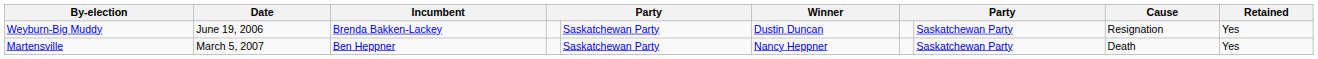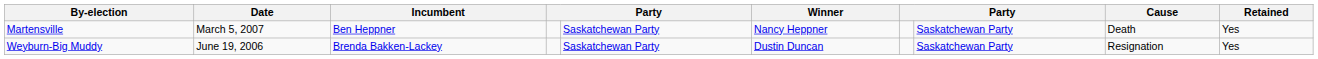 <table class=wikitable style="width:100%">
 <tr>
 <th>By-election</th>
 <th>Date</th>
 <th>Incumbent</th>
 <th colspan=2>Party</th>
 <th>Winner</th>
 <th colspan=2>Party</th>
 <th>Cause</th>
 <th>Retained</th>
+</tr>
+<tr>
+<td><a href='#'>Martensville</a></td>
+<td>March 5, 2007</td>
+<td><a href='#'>Ben Heppner</a></td>
+<td> </td>
+<td><a href='#'>Saskatchewan Party</a></td>
+<td><a href='#'>Nancy Heppner</a></td>
+<td> </td>
+<td><a href='#'>Saskatchewan Party</a></td>
+<td>Death</td>
+<td>Yes</td>
 </tr>
 <tr>
 <td><a href='#'>Weyburn-Big Muddy</a></td>
 <td>June 19, 2006</td>
 <td><a href='#'>Brenda Bakken-Lackey</a></td>
 <td> </td>
 <td><a href='#'>Saskatchewan Party</a></td>
 <td><a href='#'>Dustin Duncan</a></td>
 <td> </td>
 <td><a href='#'>Saskatchewan Party</a></td>
 <td>Resignation</td>
 <td>Yes</td>
 </tr>
-<tr>
-<td><a href='#'>Martensville</a></td>
-<td>March 5, 2007</td>
-<td><a href='#'>Ben Heppner</a></td>
-<td> </td>
-<td><a href='#'>Saskatchewan Party</a></td>
-<td><a href='#'>Nancy Heppner</a></td>
-<td> </td>
-<td><a href='#'>Saskatchewan Party</a></td>
-<td>Death</td>
-<td>Yes</td>
-</tr>
 </table>
